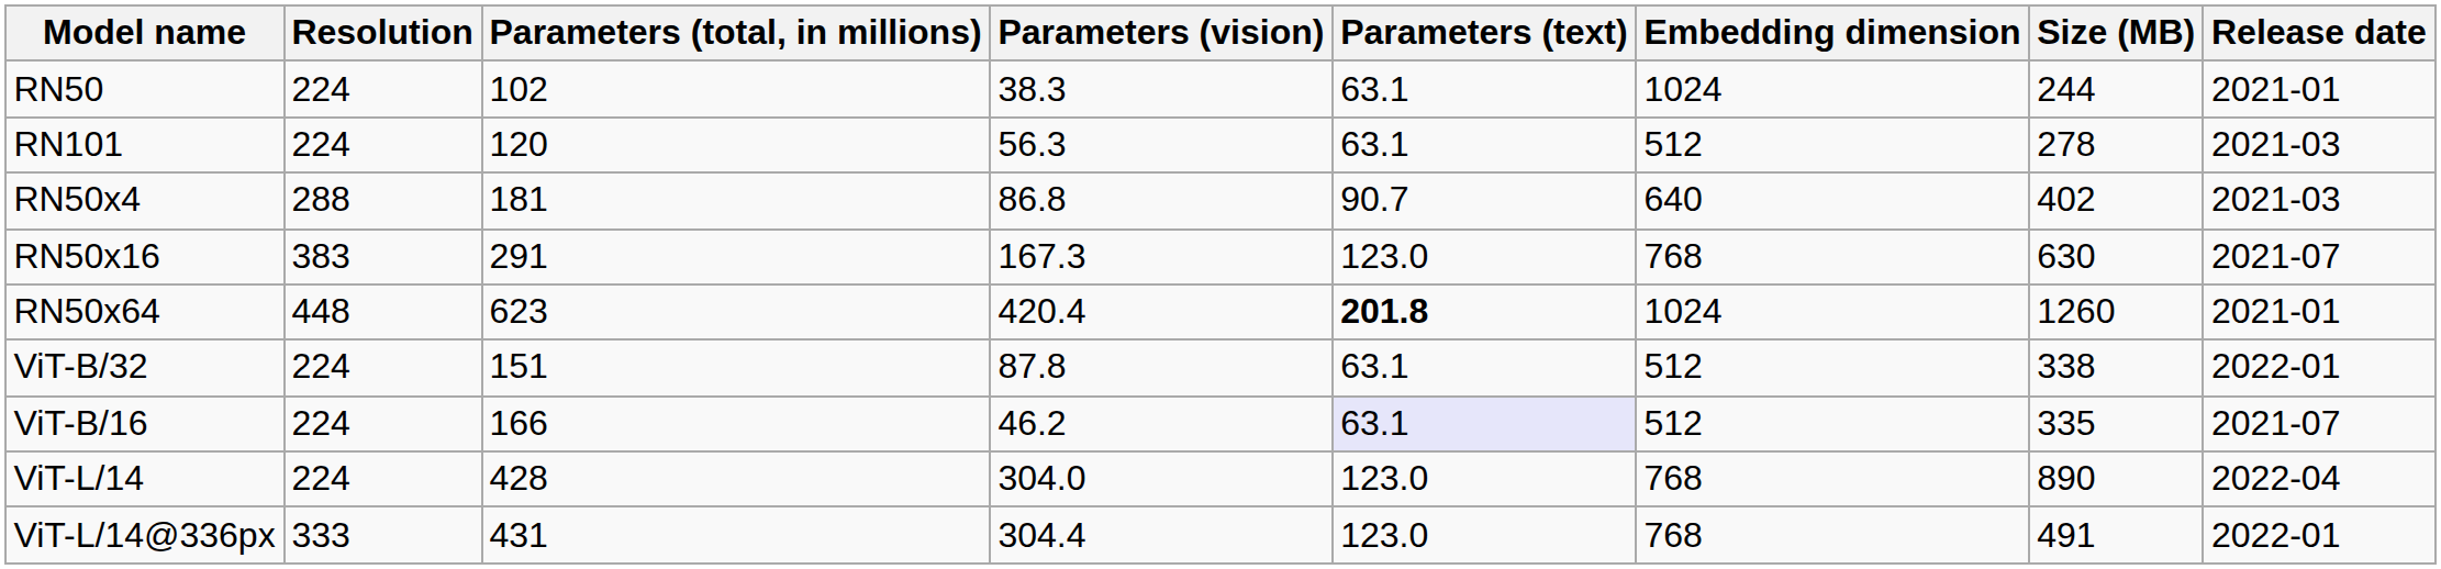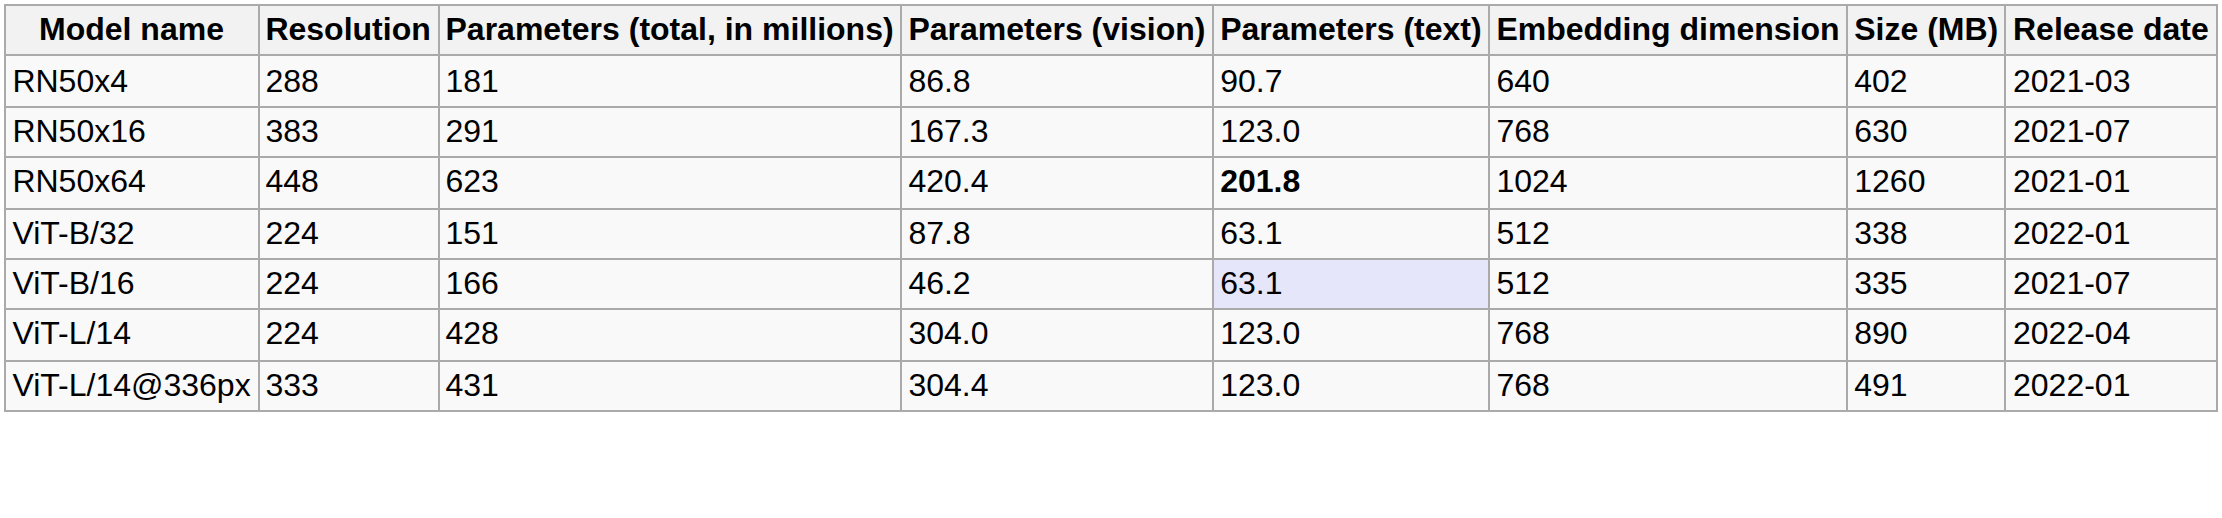 <table class="wikitable">
 <tr>
 <th>Model name</th>
 <th>Resolution</th>
 <th>Parameters (total, in millions)</th>
 <th>Parameters (vision)</th>
 <th>Parameters (text)</th>
 <th>Embedding dimension</th>
 <th>Size (MB)</th>
 <th>Release date</th>
-</tr>
-<tr>
-<td>RN50</td>
-<td>224</td>
-<td>102</td>
-<td>38.3</td>
-<td>63.1</td>
-<td>1024</td>
-<td>244</td>
-<td>2021-01</td>
-</tr>
-<tr>
-<td>RN101</td>
-<td>224</td>
-<td>120</td>
-<td>56.3</td>
-<td>63.1</td>
-<td>512</td>
-<td>278</td>
-<td>2021-03</td>
 </tr>
 <tr>
 <td>RN50x4</td>
 <td>288</td>
 <td>181</td>
 <td>86.8</td>
 <td>90.7</td>
 <td>640</td>
 <td>402</td>
 <td>2021-03</td>
 </tr>
 <tr>
 <td>RN50x16</td>
 <td>383</td>
 <td>291</td>
 <td>167.3</td>
 <td>123.0</td>
 <td>768</td>
 <td>630</td>
 <td>2021-07</td>
 </tr>
 <tr>
 <td>RN50x64</td>
 <td>448</td>
 <td>623</td>
 <td>420.4</td>
 <td><strong>201.8</strong></td>
 <td>1024</td>
 <td>1260</td>
 <td>2021-01</td>
 </tr>
 <tr>
 <td>ViT-B/32</td>
 <td>224</td>
 <td>151</td>
 <td>87.8</td>
 <td>63.1</td>
 <td>512</td>
 <td>338</td>
 <td>2022-01</td>
 </tr>
 <tr>
 <td>ViT-B/16</td>
 <td>224</td>
 <td>166</td>
 <td>46.2</td>
 <td style="background: lavender;">63.1</td>
 <td>512</td>
 <td>335</td>
 <td>2021-07</td>
 </tr>
 <tr>
 <td>ViT-L/14</td>
 <td>224</td>
 <td>428</td>
 <td>304.0</td>
 <td>123.0</td>
 <td>768</td>
 <td>890</td>
 <td>2022-04</td>
 </tr>
 <tr>
 <td>ViT-L/14@336px</td>
 <td>333</td>
 <td>431</td>
 <td>304.4</td>
 <td>123.0</td>
 <td>768</td>
 <td>491</td>
 <td>2022-01</td>
 </tr>
 </table>
